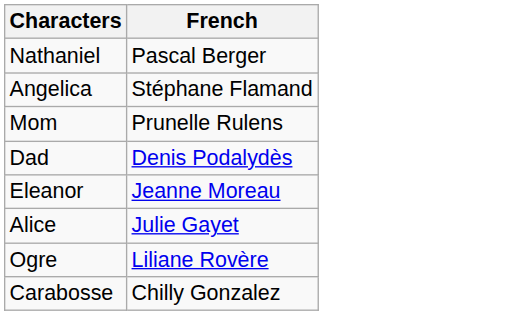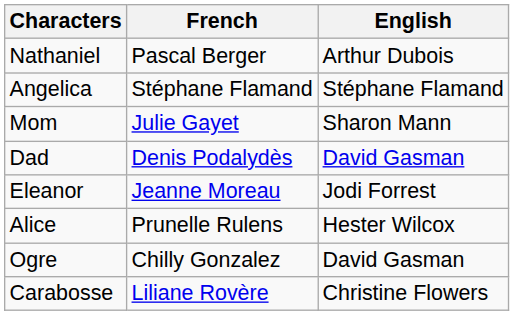 <table class="wikitable">
 <tr>
 <th>Characters</th>
 <th>French</th>
+<th>English</th>
 </tr>
 <tr>
 <td>Nathaniel</td>
 <td>Pascal Berger</td>
+<td>Arthur Dubois</td>
 </tr>
 <tr>
 <td>Angelica</td>
 <td>Stéphane Flamand</td>
+<td>Stéphane Flamand</td>
 </tr>
 <tr>
 <td>Mom</td>
-<td>Prunelle Rulens</td>
+<td><a href='#'>Julie Gayet</a></td>
+<td>Sharon Mann</td>
 </tr>
 <tr>
 <td>Dad</td>
 <td><a href='#'>Denis Podalydès</a></td>
+<td><a href='#'>David Gasman</a></td>
 </tr>
 <tr>
 <td>Eleanor</td>
 <td><a href='#'>Jeanne Moreau</a></td>
+<td>Jodi Forrest</td>
 </tr>
 <tr>
 <td>Alice</td>
-<td><a href='#'>Julie Gayet</a></td>
+<td>Prunelle Rulens</td>
+<td>Hester Wilcox</td>
 </tr>
 <tr>
 <td>Ogre</td>
-<td><a href='#'>Liliane Rovère</a></td>
+<td>Chilly Gonzalez</td>
+<td>David Gasman</td>
 </tr>
 <tr>
 <td>Carabosse</td>
-<td>Chilly Gonzalez</td>
+<td><a href='#'>Liliane Rovère</a></td>
+<td>Christine Flowers</td>
 </tr>
 </table>
